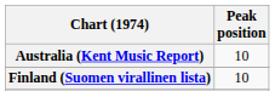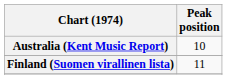 <table class="wikitable sortable plainrowheaders" style="text-align:center">
 <tr>
 <th scope="col">Chart (1974)</th>
 <th scope="col">Peak<br>position</th>
 </tr>
 <tr>
 <th scope="row">Australia (<a href='#'>Kent Music Report</a>)</th>
 <td>10</td>
 </tr>
 <tr>
 </tr>
 <tr>
 </tr>
 <tr>
 <th scope="row">Finland (<a href='#'>Suomen virallinen lista</a>)</th>
-<td>10</td>
+<td>11</td>
 </tr>
 <tr>
 </tr>
 <tr>
 </tr>
 <tr>
 </tr>
 </table>
